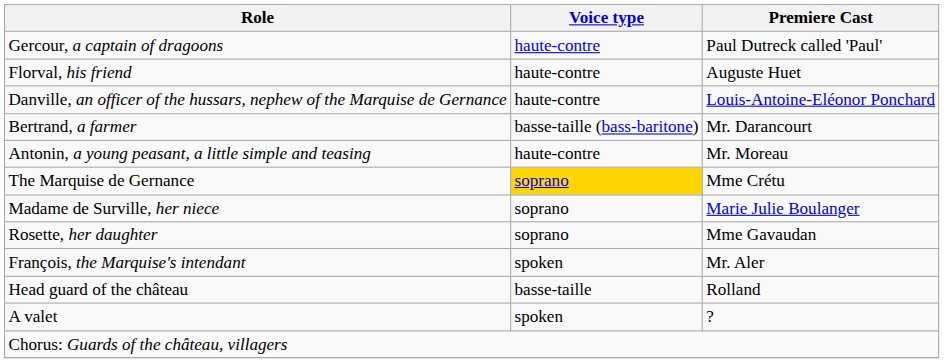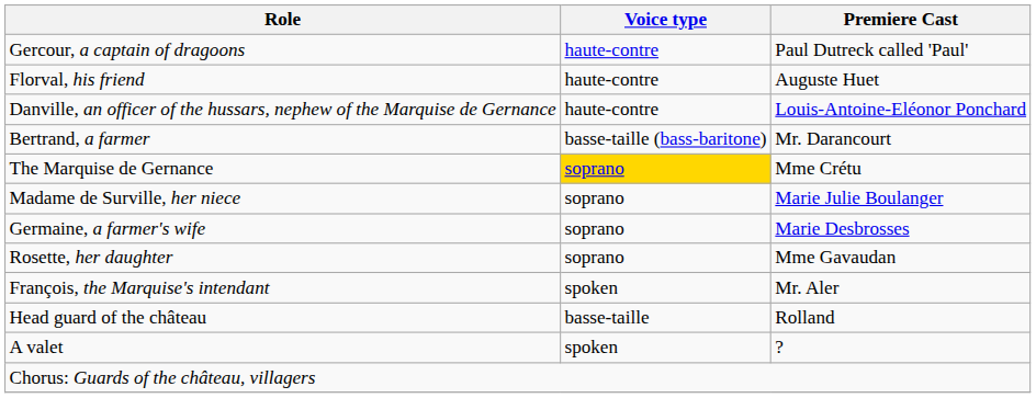 <table class="wikitable">
 <tr>
 <th>Role</th>
 <th><a href='#'>Voice type</a></th>
 <th>Premiere Cast</th>
 </tr>
 <tr>
 <td>Gercour, <em>a captain of dragoons</em></td>
 <td><a href='#'>haute-contre</a></td>
 <td>Paul Dutreck called 'Paul'</td>
 </tr>
 <tr>
 <td>Florval, <em>his friend</em></td>
 <td>haute-contre</td>
 <td>Auguste Huet</td>
 </tr>
 <tr>
 <td>Danville, <em>an officer of the hussars, nephew of the Marquise de Gernance</em></td>
 <td>haute-contre</td>
 <td><a href='#'>Louis-Antoine-Eléonor Ponchard</a></td>
 </tr>
 <tr>
 <td>Bertrand, <em>a farmer</em></td>
 <td>basse-taille (<a href='#'>bass-baritone</a>)</td>
 <td>Mr. Darancourt</td>
 </tr>
 <tr>
-<td>Antonin, <em>a young peasant, a little simple and teasing</em></td>
-<td>haute-contre</td>
-<td>Mr. Moreau</td>
-</tr>
-<tr>
 <td>The Marquise de Gernance</td>
 <td style="background: gold;"><a href='#'>soprano</a></td>
 <td>Mme Crétu</td>
 </tr>
 <tr>
 <td>Madame de Surville, <em>her niece</em></td>
 <td>soprano</td>
 <td><a href='#'>Marie Julie Boulanger</a></td>
+</tr>
+<tr>
+<td>Germaine, <em>a farmer's wife</em></td>
+<td>soprano</td>
+<td><a href='#'>Marie Desbrosses</a></td>
 </tr>
 <tr>
 <td>Rosette, <em>her daughter</em></td>
 <td>soprano</td>
 <td>Mme Gavaudan</td>
 </tr>
 <tr>
 <td>François, <em>the Marquise's intendant</em></td>
 <td>spoken</td>
 <td>Mr. Aler</td>
 </tr>
 <tr>
 <td>Head guard of the château</td>
 <td>basse-taille</td>
 <td>Rolland</td>
 </tr>
 <tr>
 <td>A valet</td>
 <td>spoken</td>
 <td>?</td>
 </tr>
 <tr>
 <td colspan="3">Chorus: <em>Guards of the château, villagers</em></td>
 </tr>
 <tr>
 </tr>
 </table>
